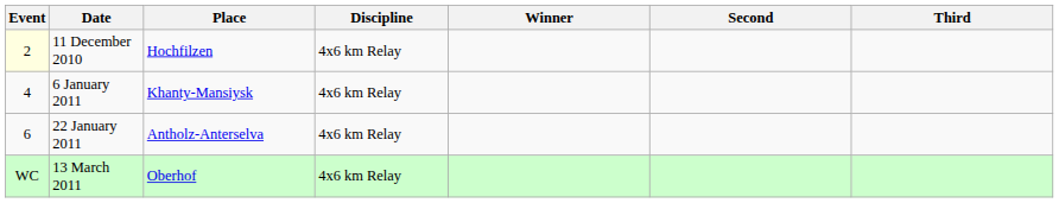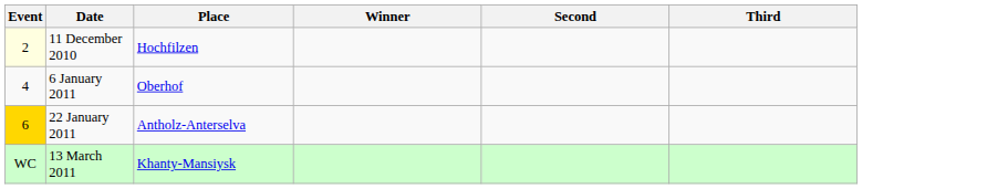 <table class="wikitable" style="font-size:95%;">
 <tr>
 <th width="30">Event</th>
 <th width="90">Date</th>
 <th width="169">Place</th>
-<th width="130">Discipline</th>
 <th width="200">Winner</th>
 <th width="200">Second</th>
 <th width="200">Third</th>
 </tr>
 <tr>
 <td align=center style="background: lightyellow;">2</td>
 <td>11 December 2010</td>
 <td> <a href='#'>Hochfilzen</a></td>
-<td>4x6 km Relay</td>
 <td></td>
 <td></td>
 <td></td>
 </tr>
 <tr>
 <td align=center>4</td>
 <td>6 January 2011</td>
-<td> <a href='#'>Khanty-Mansiysk</a></td>
-<td>4x6 km Relay</td>
+<td> <a href='#'>Oberhof</a></td>
 <td></td>
 <td></td>
 <td></td>
 </tr>
 <tr>
-<td align=center>6</td>
+<td align=center style="background: gold;">6</td>
 <td>22 January 2011</td>
 <td> <a href='#'>Antholz-Anterselva</a></td>
-<td>4x6 km Relay</td>
 <td></td>
 <td></td>
 <td></td>
 </tr>
 <tr style="background:#CCFFCC">
 <td align=center>WC</td>
 <td>13 March 2011</td>
-<td> <a href='#'>Oberhof</a></td>
-<td>4x6 km Relay</td>
+<td> <a href='#'>Khanty-Mansiysk</a></td>
 <td></td>
 <td></td>
 <td></td>
 </tr>
 </table>
